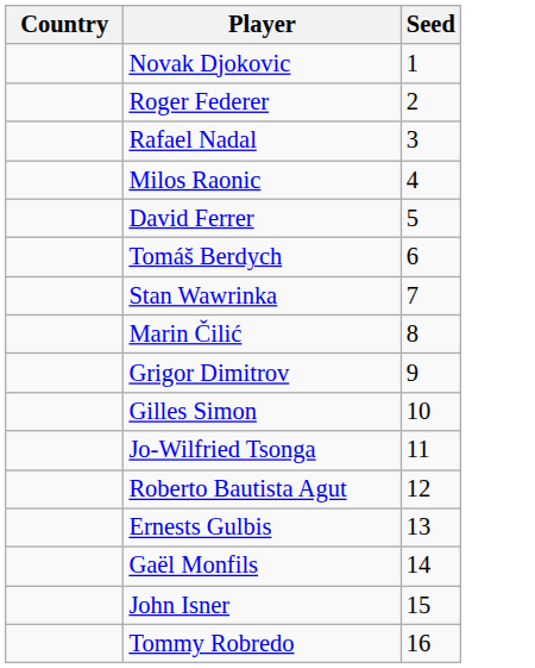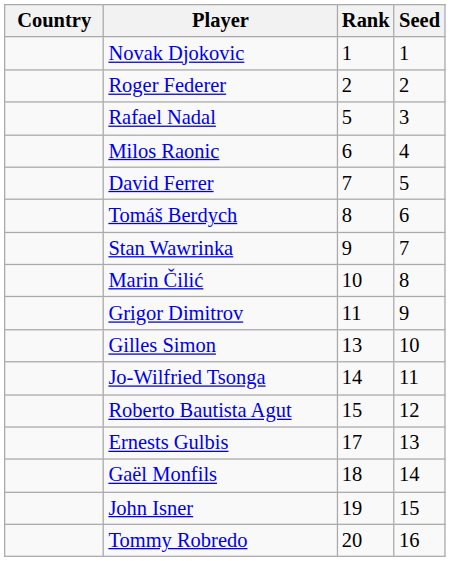 <table class=wikitable>
 <tr>
 <th width=70>Country</th>
 <th width=175>Player</th>
+<th>Rank</th>
 <th>Seed</th>
 </tr>
 <tr>
 <td></td>
 <td><a href='#'>Novak Djokovic</a></td>
 <td>1</td>
+<td>1</td>
 </tr>
 <tr>
 <td></td>
 <td><a href='#'>Roger Federer</a></td>
 <td>2</td>
+<td>2</td>
 </tr>
 <tr>
 <td></td>
 <td><a href='#'>Rafael Nadal</a></td>
+<td>5</td>
 <td>3</td>
 </tr>
 <tr>
 <td></td>
 <td><a href='#'>Milos Raonic</a></td>
+<td>6</td>
 <td>4</td>
 </tr>
 <tr>
 <td></td>
 <td><a href='#'>David Ferrer</a></td>
+<td>7</td>
 <td>5</td>
 </tr>
 <tr>
 <td></td>
 <td><a href='#'>Tomáš Berdych</a></td>
+<td>8</td>
 <td>6</td>
 </tr>
 <tr>
 <td></td>
 <td><a href='#'>Stan Wawrinka</a></td>
+<td>9</td>
 <td>7</td>
 </tr>
 <tr>
 <td></td>
 <td><a href='#'>Marin Čilić</a></td>
+<td>10</td>
 <td>8</td>
 </tr>
 <tr>
 <td></td>
 <td><a href='#'>Grigor Dimitrov</a></td>
+<td>11</td>
 <td>9</td>
 </tr>
 <tr>
 <td></td>
 <td><a href='#'>Gilles Simon</a></td>
+<td>13</td>
 <td>10</td>
 </tr>
 <tr>
 <td></td>
 <td><a href='#'>Jo-Wilfried Tsonga</a></td>
+<td>14</td>
 <td>11</td>
 </tr>
 <tr>
 <td></td>
 <td><a href='#'>Roberto Bautista Agut</a></td>
+<td>15</td>
 <td>12</td>
 </tr>
 <tr>
 <td></td>
 <td><a href='#'>Ernests Gulbis</a></td>
+<td>17</td>
 <td>13</td>
 </tr>
 <tr>
 <td></td>
 <td><a href='#'>Gaël Monfils</a></td>
+<td>18</td>
 <td>14</td>
 </tr>
 <tr>
 <td></td>
 <td><a href='#'>John Isner</a></td>
+<td>19</td>
 <td>15</td>
 </tr>
 <tr>
 <td></td>
 <td><a href='#'>Tommy Robredo</a></td>
+<td>20</td>
 <td>16</td>
 </tr>
 </table>
